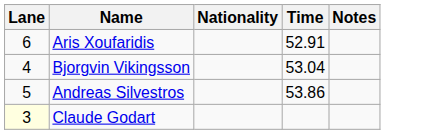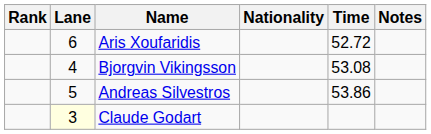 <table class="wikitable sortable" style="text-align:center; font-size:95%">
 <tr>
+<th>Rank</th>
 <th>Lane</th>
 <th>Name</th>
 <th>Nationality</th>
 <th>Time</th>
 <th>Notes</th>
 </tr>
 <tr>
+<td></td>
 <td>6</td>
 <td align=left><a href='#'>Aris Xoufaridis</a></td>
 <td align=left></td>
-<td>52.91</td>
+<td>52.72</td>
 <td></td>
 </tr>
 <tr>
+<td></td>
 <td>4</td>
 <td align=left><a href='#'>Bjorgvin Vikingsson</a></td>
 <td align=left></td>
-<td>53.04</td>
+<td>53.08</td>
 <td></td>
 </tr>
 <tr>
+<td></td>
 <td>5</td>
 <td align=left><a href='#'>Andreas Silvestros</a></td>
 <td align=left></td>
 <td>53.86</td>
 <td></td>
 </tr>
 <tr>
+<td></td>
 <td style="background: lightyellow;">3</td>
 <td align=left><a href='#'>Claude Godart</a></td>
 <td align=left></td>
 <td></td>
 <td></td>
 </tr>
 </table>
